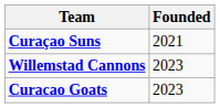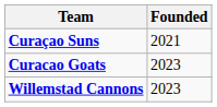 <table class="wikitable">
 <tr>
 <th>Team</th>
 <th>Founded</th>
 </tr>
 <tr>
 <td><strong><a href='#'>Curaçao Suns</a></strong></td>
 <td>2021</td>
 </tr>
 <tr>
+<td><strong><a href='#'>Curacao Goats</a></strong></td>
+<td>2023</td>
+</tr>
+<tr>
 <td><strong><a href='#'>Willemstad Cannons</a></strong></td>
 <td>2023</td>
 </tr>
-<tr>
-<td><strong><a href='#'>Curacao Goats</a></strong></td>
-<td>2023</td>
-</tr>
 </table>
